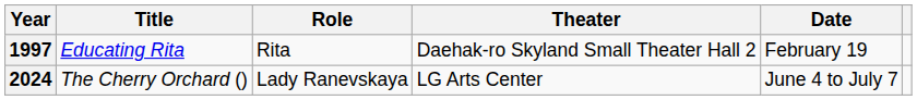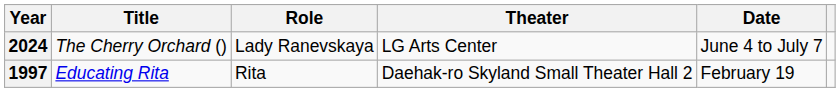 <table class="wikitable plainrowheaders sortable">
 <tr>
 <th scope="col">Year</th>
 <th scope="col">Title</th>
 <th scope="col">Role</th>
 <th scope="col">Theater</th>
 <th scope="col">Date</th>
 <th scope="col" class="unsortable"></th>
 </tr>
 <tr>
+<th scope="row">2024</th>
+<td><em>The Cherry Orchard</em> ()</td>
+<td>Lady Ranevskaya</td>
+<td>LG Arts Center</td>
+<td>June 4 to July 7</td>
+<td style="text-align:center"></td>
+</tr>
+<tr>
 <th scope="row">1997</th>
 <td><em><a href='#'>Educating Rita</a></em></td>
 <td>Rita</td>
 <td>Daehak-ro Skyland Small Theater Hall 2</td>
 <td>February 19</td>
 <td style="text-align:center"><br></td>
 </tr>
-<tr>
-<th scope="row">2024</th>
-<td><em>The Cherry Orchard</em> ()</td>
-<td>Lady Ranevskaya</td>
-<td>LG Arts Center</td>
-<td>June 4 to July 7</td>
-<td style="text-align:center"></td>
-</tr>
 </table>
